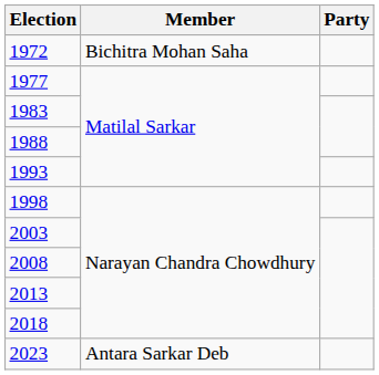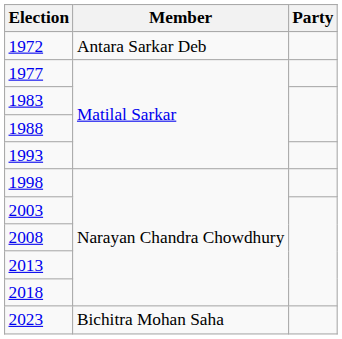 <table class="wikitable sortable">
 <tr>
 <th>Election</th>
 <th>Member</th>
 <th colspan=2>Party</th>
 </tr>
 <tr>
 <td><a href='#'>1972</a></td>
-<td>Bichitra Mohan Saha</td>
+<td>Antara Sarkar Deb</td>
 <td></td>
 </tr>
 <tr>
 <td><a href='#'>1977</a></td>
 <td rowspan=4><a href='#'>Matilal Sarkar</a></td>
 <td></td>
 </tr>
 <tr>
 <td><a href='#'>1983</a></td>
 </tr>
 <tr>
 <td><a href='#'>1988</a></td>
 </tr>
 <tr>
 <td><a href='#'>1993</a></td>
 <td></td>
 </tr>
 <tr>
 <td><a href='#'>1998</a></td>
 <td rowspan=5>Narayan Chandra Chowdhury</td>
 <td></td>
 </tr>
 <tr>
 <td><a href='#'>2003</a></td>
 </tr>
 <tr>
 <td><a href='#'>2008</a></td>
 </tr>
 <tr>
 <td><a href='#'>2013</a></td>
 </tr>
 <tr>
 <td><a href='#'>2018</a></td>
 </tr>
 <tr>
 <td><a href='#'>2023</a></td>
-<td>Antara Sarkar Deb</td>
+<td>Bichitra Mohan Saha</td>
 <td></td>
 </tr>
 </table>
